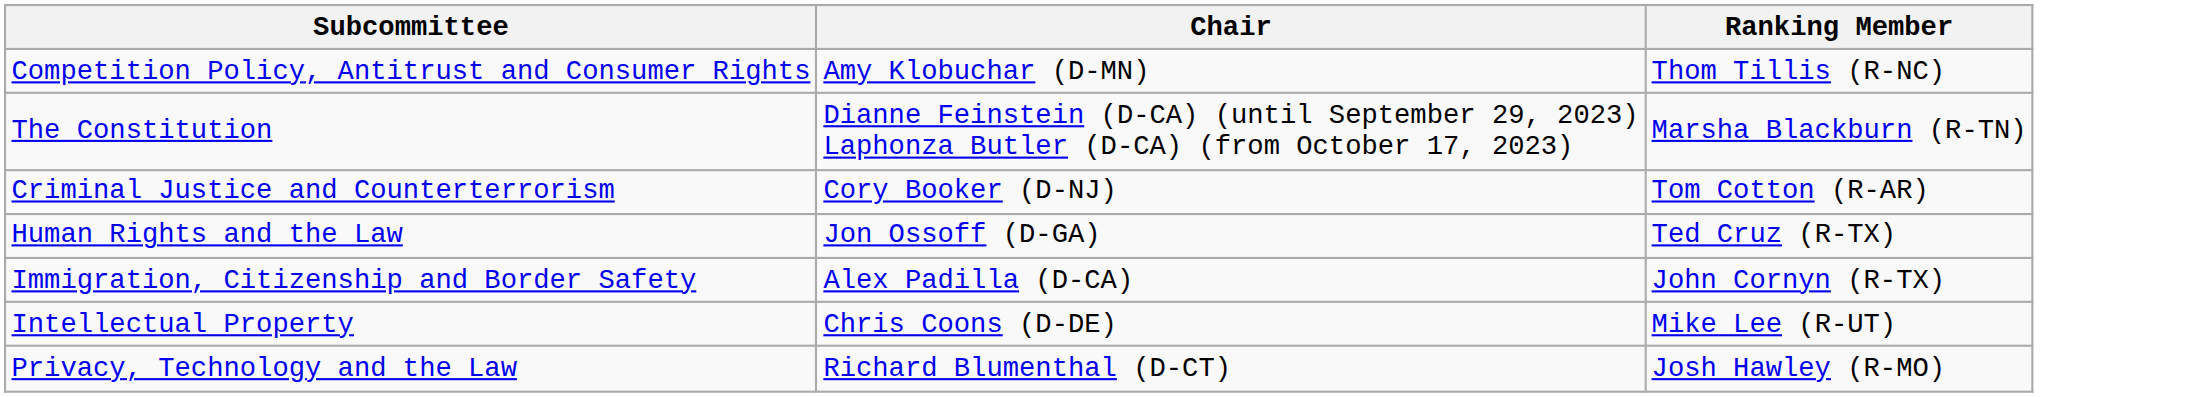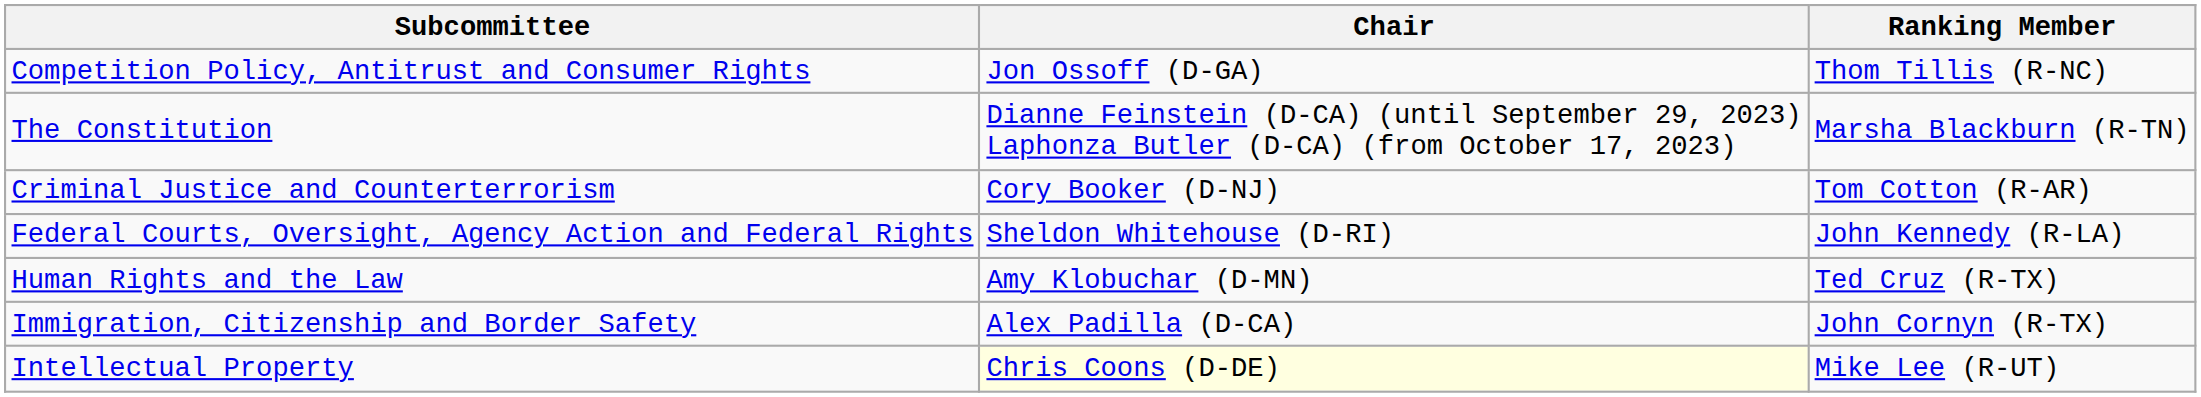 <table class="wikitable">
 <tr>
 <th>Subcommittee</th>
 <th>Chair</th>
 <th>Ranking Member</th>
 </tr>
 <tr>
 <td><a href='#'>Competition Policy, Antitrust and Consumer Rights</a></td>
-<td><a href='#'>Amy Klobuchar</a> (D-MN)</td>
+<td><a href='#'>Jon Ossoff</a> (D-GA)</td>
 <td><a href='#'>Thom Tillis</a> (R-NC)</td>
 </tr>
 <tr>
 <td><a href='#'>The Constitution</a></td>
 <td><a href='#'>Dianne Feinstein</a> (D-CA) (until September 29, 2023)<br><a href='#'>Laphonza Butler</a> (D-CA) (from October 17, 2023)</td>
 <td><a href='#'>Marsha Blackburn</a> (R-TN)</td>
 </tr>
 <tr>
 <td><a href='#'>Criminal Justice and Counterterrorism</a></td>
 <td><a href='#'>Cory Booker</a> (D-NJ)</td>
 <td><a href='#'>Tom Cotton</a> (R-AR)</td>
 </tr>
 <tr>
+<td><a href='#'>Federal Courts, Oversight, Agency Action and Federal Rights</a></td>
+<td><a href='#'>Sheldon Whitehouse</a> (D-RI)</td>
+<td><a href='#'>John Kennedy</a> (R-LA)</td>
+</tr>
+<tr>
 <td><a href='#'>Human Rights and the Law</a></td>
-<td><a href='#'>Jon Ossoff</a> (D-GA)</td>
+<td><a href='#'>Amy Klobuchar</a> (D-MN)</td>
 <td><a href='#'>Ted Cruz</a> (R-TX)</td>
 </tr>
 <tr>
 <td><a href='#'>Immigration, Citizenship and Border Safety</a></td>
 <td><a href='#'>Alex Padilla</a> (D-CA)</td>
 <td><a href='#'>John Cornyn</a> (R-TX)</td>
 </tr>
 <tr>
 <td><a href='#'>Intellectual Property</a></td>
-<td><a href='#'>Chris Coons</a> (D-DE)</td>
+<td style="background: lightyellow;"><a href='#'>Chris Coons</a> (D-DE)</td>
 <td><a href='#'>Mike Lee</a> (R-UT)</td>
 </tr>
-<tr>
-<td><a href='#'>Privacy, Technology and the Law</a></td>
-<td><a href='#'>Richard Blumenthal</a> (D-CT)</td>
-<td><a href='#'>Josh Hawley</a> (R-MO)</td>
-</tr>
 </table>
